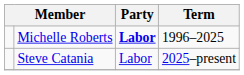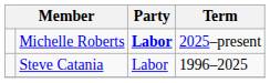 <table class="wikitable">
 <tr>
 <th colspan="2">Member</th>
 <th>Party</th>
 <th>Term</th>
 </tr>
 <tr>
 <td> </td>
 <td><a href='#'>Michelle Roberts</a></td>
 <td><strong><a href='#'>Labor</a></strong></td>
-<td>1996–2025</td>
+<td><a href='#'>2025</a>–present</td>
 </tr>
 <tr>
 <td> </td>
 <td><a href='#'>Steve Catania</a></td>
 <td><a href='#'>Labor</a></td>
-<td><a href='#'>2025</a>–present</td>
+<td>1996–2025</td>
 </tr>
 <tr>
 </tr>
 </table>
